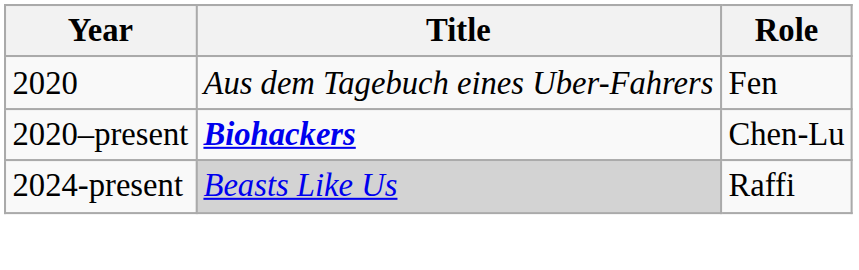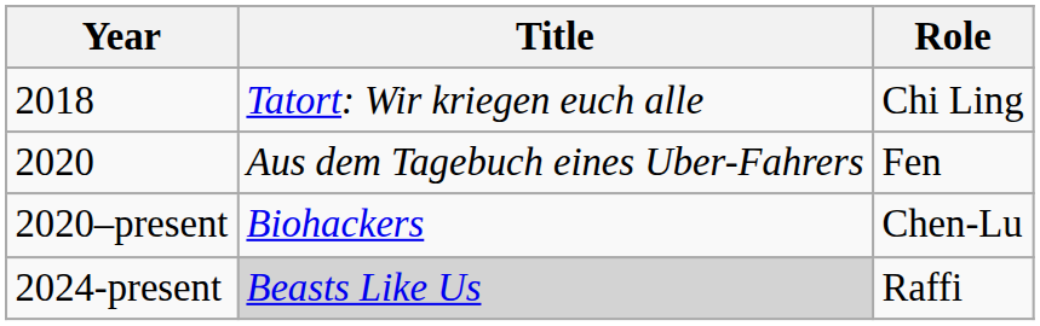 <table class="wikitable sortable">
 <tr>
 <th>Year</th>
 <th>Title</th>
 <th>Role</th>
+</tr>
+<tr>
+<td>2018</td>
+<td><em><a href='#'>Tatort</a>: Wir kriegen euch alle</em></td>
+<td>Chi Ling</td>
 </tr>
 <tr>
 <td>2020</td>
 <td><em>Aus dem Tagebuch eines Uber-Fahrers</em></td>
 <td>Fen</td>
 </tr>
 <tr>
 <td>2020–present</td>
-<td><strong><em><a href='#'>Biohackers</a></em></strong></td>
+<td><em><a href='#'>Biohackers</a></em></td>
 <td>Chen-Lu</td>
 </tr>
 <tr>
 <td>2024-present</td>
 <td style="background: lightgrey;"><em><a href='#'>Beasts Like Us</a></em></td>
 <td>Raffi</td>
 </tr>
 </table>
